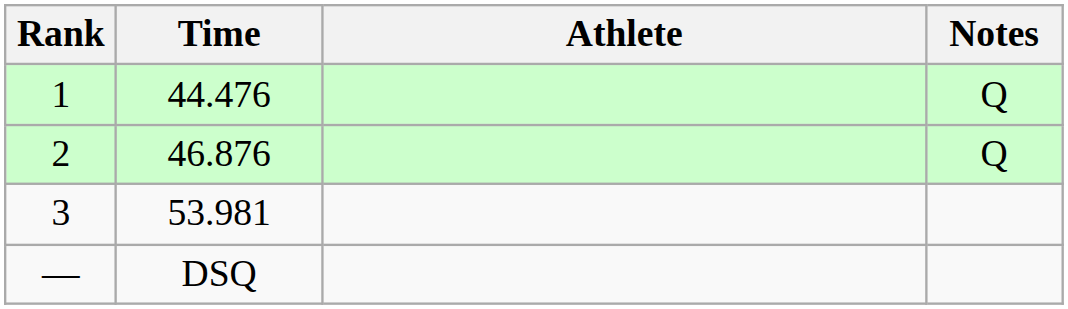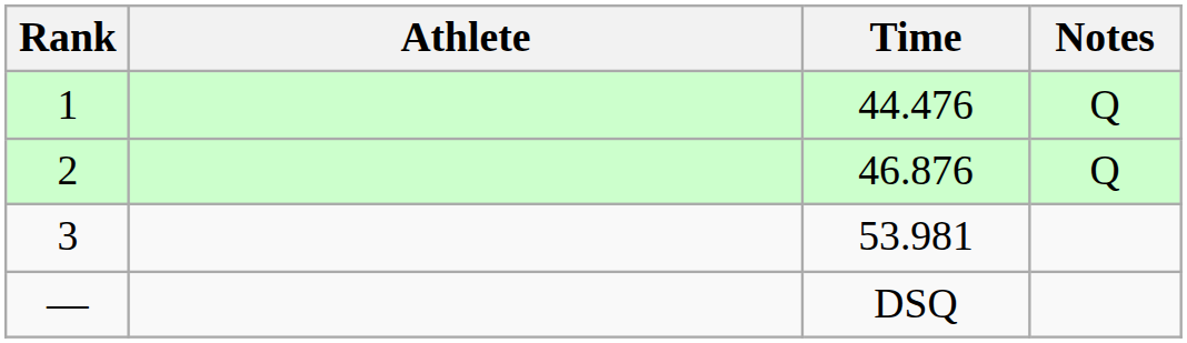 <table class=wikitable style="text-align:center">
 <tr>
 <th width=40>Rank</th>
+<th width=250>Athlete</th>
 <th width=80>Time</th>
-<th width=250>Athlete</th>
 <th width=50>Notes</th>
 </tr>
 <tr bgcolor="ccffcc">
 <td>1</td>
+<td align=left></td>
 <td>44.476</td>
-<td align=left></td>
 <td>Q</td>
 </tr>
 <tr bgcolor="ccffcc">
 <td>2</td>
+<td align=left></td>
 <td>46.876</td>
-<td align=left></td>
 <td>Q</td>
 </tr>
 <tr>
 <td>3</td>
+<td align=left></td>
 <td>53.981</td>
-<td align=left></td>
 <td></td>
 </tr>
 <tr>
 <td>—</td>
+<td align=left></td>
 <td>DSQ</td>
-<td align=left></td>
 <td></td>
 </tr>
 </table>
